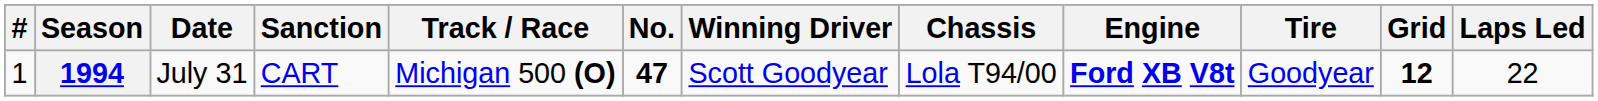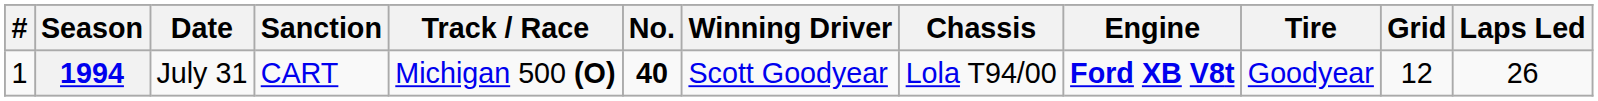 <table class="wikitable" style="font-size:95%;">
 <tr>
 <th>#</th>
 <th>Season</th>
 <th>Date</th>
 <th>Sanction</th>
 <th>Track / Race</th>
 <th>No.</th>
 <th>Winning Driver</th>
 <th>Chassis</th>
 <th>Engine</th>
 <th>Tire</th>
 <th>Grid</th>
 <th>Laps Led</th>
 </tr>
 <tr>
 <td align=center>1</td>
 <th><a href='#'>1994</a></th>
 <td>July 31</td>
 <td><a href='#'>CART</a></td>
 <td><a href='#'>Michigan</a> 500 <strong>(O)</strong></td>
-<td align=center><strong>47</strong></td>
+<td align=center><strong>40</strong></td>
 <td> <a href='#'>Scott Goodyear</a></td>
 <td><a href='#'>Lola</a> T94/00</td>
 <td><strong><a href='#'>Ford</a> <a href='#'>XB</a> <a href='#'>V8</a><a href='#'>t</a></strong></td>
 <td><a href='#'>Goodyear</a></td>
-<td align=center><strong>12</strong></td>
-<td align=center>22</td>
+<td align=center>12</td>
+<td align=center>26</td>
 </tr>
 </table>
